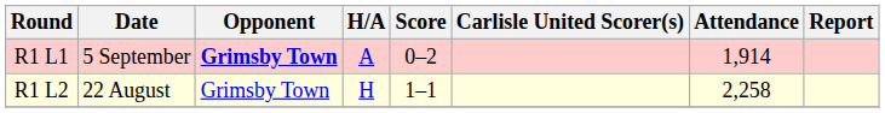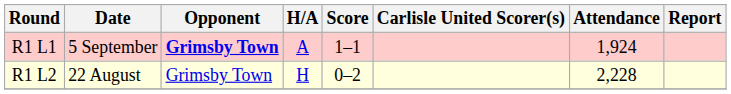 <table class="wikitable" style="text-align:center">
 <tr>
 <th>Round</th>
 <th>Date</th>
 <th>Opponent</th>
 <th>H/A</th>
 <th>Score</th>
 <th>Carlisle United Scorer(s)</th>
 <th>Attendance</th>
 <th>Report</th>
 </tr>
 <tr bgcolor=#FFCCCC>
 <td>R1 L1</td>
 <td align=left>5 September</td>
 <td align=left><strong><a href='#'>Grimsby Town</a></strong></td>
 <td><a href='#'>A</a></td>
-<td>0–2</td>
+<td>1–1</td>
 <td align=left></td>
-<td>1,914</td>
+<td>1,924</td>
 <td></td>
 </tr>
 <tr bgcolor=#ffffdd>
 <td>R1 L2</td>
 <td align=left>22 August</td>
 <td align=left><a href='#'>Grimsby Town</a></td>
 <td><a href='#'>H</a></td>
-<td>1–1</td>
+<td>0–2</td>
 <td align=left></td>
-<td>2,258</td>
+<td>2,228</td>
 <td></td>
 </tr>
 <tr>
 </tr>
 </table>
